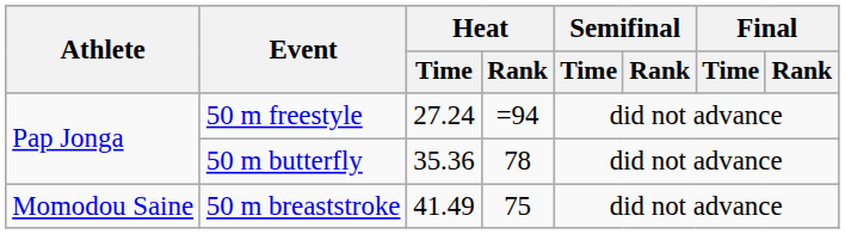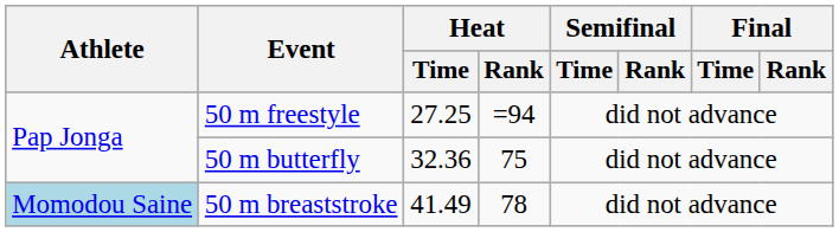 <table class=wikitable style="font-size:90%">
 <tr>
 <th rowspan="2">Athlete</th>
 <th rowspan="2">Event</th>
 <th colspan="2">Heat</th>
 <th colspan="2">Semifinal</th>
 <th colspan="2">Final</th>
 </tr>
 <tr style="font-size:95%">
 <th>Time</th>
 <th>Rank</th>
 <th>Time</th>
 <th>Rank</th>
 <th>Time</th>
 <th>Rank</th>
 </tr>
 <tr align=center>
 <td align=left rowspan=2><a href='#'>Pap Jonga</a></td>
 <td align=left><a href='#'>50 m freestyle</a></td>
-<td>27.24</td>
+<td>27.25</td>
 <td>=94</td>
 <td colspan=4>did not advance</td>
 </tr>
 <tr align=center>
 <td align=left><a href='#'>50 m butterfly</a></td>
-<td>35.36</td>
+<td>32.36</td>
+<td>75</td>
+<td colspan=4>did not advance</td>
+</tr>
+<tr align=center>
+<td align=left style="background: lightblue;"><a href='#'>Momodou Saine</a></td>
+<td align=left><a href='#'>50 m breaststroke</a></td>
+<td>41.49</td>
 <td>78</td>
 <td colspan=4>did not advance</td>
 </tr>
-<tr align=center>
-<td align=left><a href='#'>Momodou Saine</a></td>
-<td align=left><a href='#'>50 m breaststroke</a></td>
-<td>41.49</td>
-<td>75</td>
-<td colspan=4>did not advance</td>
-</tr>
 </table>
